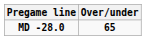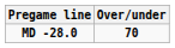 <table class="wikitable">
 <tr align="center">
 <th style=>Pregame line</th>
 <th style=>Over/under</th>
 </tr>
 <tr align="center">
 <td><strong>MD -28.0</strong></td>
-<td><strong>65</strong></td>
+<td><strong>70</strong></td>
 </tr>
 </table>
